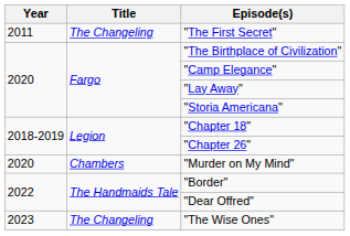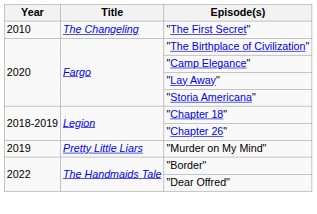 <table class="wikitable">
 <tr>
 <th>Year</th>
 <th>Title</th>
 <th>Episode(s)</th>
 </tr>
 <tr>
-<td>2011</td>
+<td>2010</td>
 <td><em><a href='#'>The Changeling</a></em></td>
 <td>"<a href='#'>The First Secret</a>"</td>
 </tr>
 <tr>
 <td rowspan=4>2020</td>
 <td rowspan=4><em><a href='#'>Fargo</a></em></td>
 <td>"<a href='#'>The Birthplace of Civilization</a>"</td>
 </tr>
 <tr>
 <td>"<a href='#'>Camp Elegance</a>"</td>
 </tr>
 <tr>
 <td>"<a href='#'>Lay Away</a>"</td>
 </tr>
 <tr>
 <td>"<a href='#'>Storia Americana</a>"</td>
 </tr>
 <tr>
 <td rowspan=2>2018-2019</td>
 <td rowspan=2><em><a href='#'>Legion</a></em></td>
 <td>"<a href='#'>Chapter 18</a>"</td>
 </tr>
 <tr>
 <td>"<a href='#'>Chapter 26</a>"</td>
 </tr>
 <tr>
-<td>2020</td>
-<td><em><a href='#'>Chambers</a></em></td>
+<td>2019</td>
+<td><em><a href='#'>Pretty Little Liars</a></em></td>
 <td>"Murder on My Mind"</td>
 </tr>
 <tr>
 <td rowspan=2>2022</td>
 <td rowspan=2><em><a href='#'>The Handmaids Tale</a></em></td>
 <td>"Border"</td>
 </tr>
 <tr>
 <td>"Dear Offred"</td>
 </tr>
-<tr>
-<td>2023</td>
-<td><em><a href='#'>The Changeling</a></em></td>
-<td>"The Wise Ones"</td>
-</tr>
 </table>
